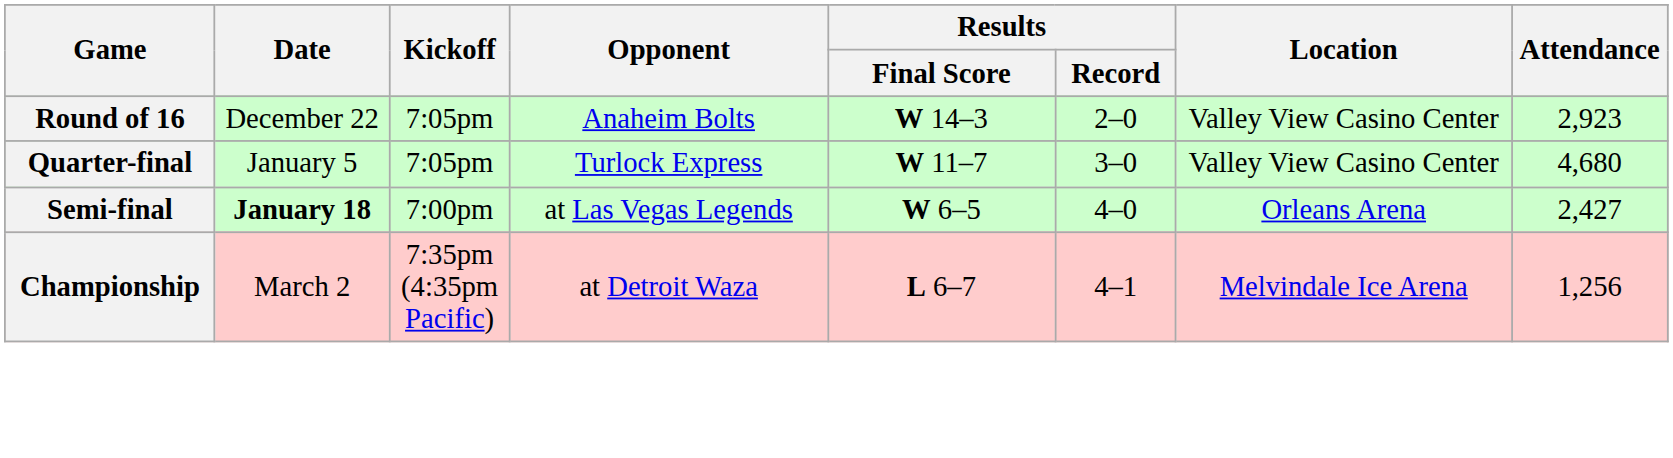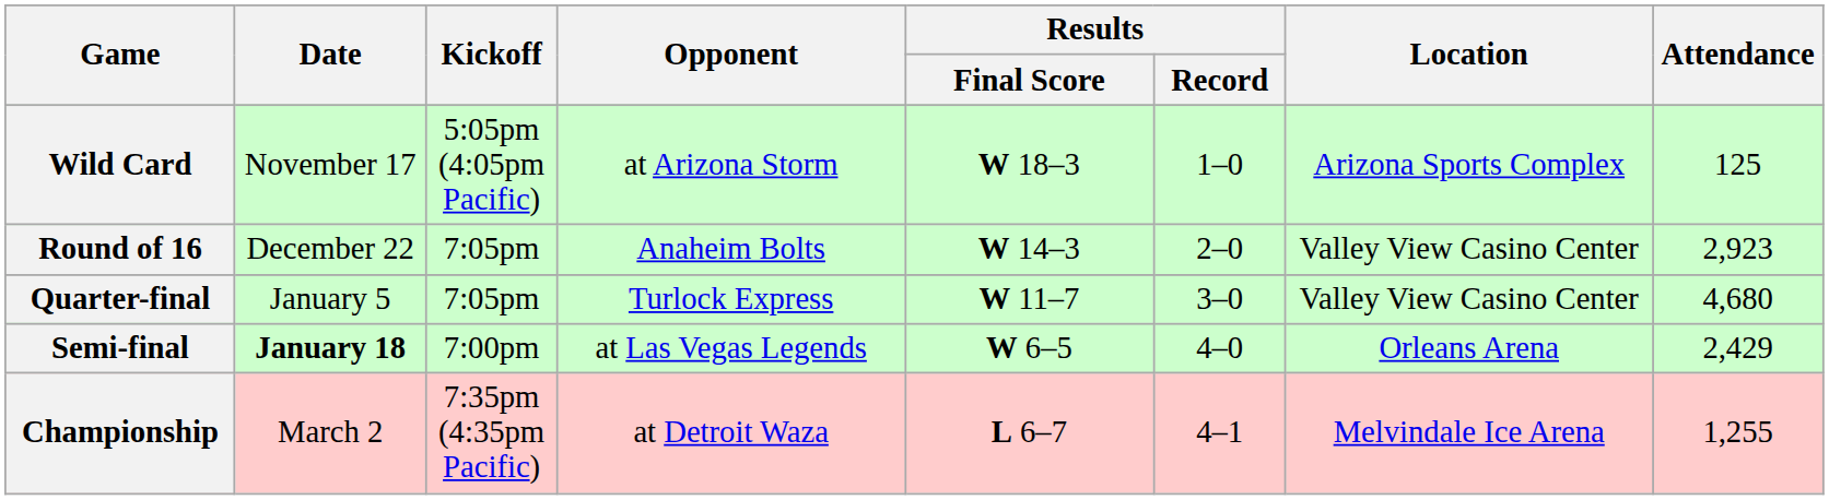 <table class="wikitable">
 <tr>
 <th rowspan="2" width="110">Game</th>
 <th rowspan="2" width="90">Date</th>
 <th rowspan="2" width="60">Kickoff</th>
 <th rowspan="2" width="170">Opponent</th>
 <th colspan="2" width="180">Results</th>
 <th rowspan="2" width="180">Location</th>
 <th rowspan="2" width="80">Attendance</th>
 </tr>
 <tr>
 <th width="120">Final Score</th>
 <th width="60">Record</th>
+</tr>
+<tr align="center" bgcolor="#CCFFCC">
+<th>Wild Card</th>
+<td>November 17</td>
+<td>5:05pm<br>(4:05pm <a href='#'>Pacific</a>)</td>
+<td>at <a href='#'>Arizona Storm</a></td>
+<td><strong>W</strong> 18–3</td>
+<td>1–0</td>
+<td><a href='#'>Arizona Sports Complex</a></td>
+<td>125</td>
 </tr>
 <tr align="center" bgcolor="#CCFFCC">
 <th>Round of 16</th>
 <td>December 22</td>
 <td>7:05pm</td>
 <td><a href='#'>Anaheim Bolts</a></td>
 <td><strong>W</strong> 14–3</td>
 <td>2–0</td>
 <td>Valley View Casino Center</td>
 <td>2,923</td>
 </tr>
 <tr align="center" bgcolor="#CCFFCC">
 <th>Quarter-final</th>
 <td>January 5</td>
 <td>7:05pm</td>
 <td><a href='#'>Turlock Express</a></td>
 <td><strong>W</strong> 11–7</td>
 <td>3–0</td>
 <td>Valley View Casino Center</td>
 <td>4,680</td>
 </tr>
 <tr align="center" bgcolor="#CCFFCC">
 <th>Semi-final</th>
 <td><strong>January 18</strong></td>
 <td>7:00pm</td>
 <td>at <a href='#'>Las Vegas Legends</a></td>
 <td><strong>W</strong> 6–5</td>
 <td>4–0</td>
 <td><a href='#'>Orleans Arena</a></td>
-<td>2,427</td>
+<td>2,429</td>
 </tr>
 <tr align="center" bgcolor="#FFCCCC">
 <th>Championship</th>
 <td>March 2</td>
 <td>7:35pm<br>(4:35pm <a href='#'>Pacific</a>)</td>
 <td>at <a href='#'>Detroit Waza</a></td>
 <td><strong>L</strong> 6–7</td>
 <td>4–1</td>
 <td><a href='#'>Melvindale Ice Arena</a></td>
-<td>1,256</td>
+<td>1,255</td>
 </tr>
 </table>
